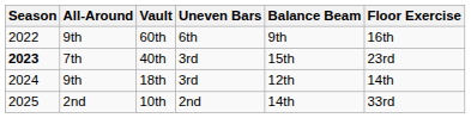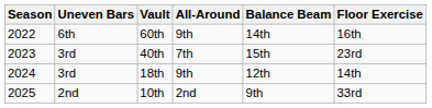 <table class="wikitable">
 <tr>
 <th>Season</th>
+<th>Uneven Bars</th>
+<th>Vault</th>
 <th>All-Around</th>
-<th>Vault</th>
-<th>Uneven Bars</th>
 <th>Balance Beam</th>
 <th>Floor Exercise</th>
 </tr>
 <tr>
 <td>2022</td>
+<td>6th</td>
+<td>60th</td>
 <td>9th</td>
-<td>60th</td>
-<td>6th</td>
-<td>9th</td>
+<td>14th</td>
 <td>16th</td>
 </tr>
 <tr>
-<td><strong>2023</strong></td>
+<td>2023</td>
+<td>3rd</td>
+<td>40th</td>
 <td>7th</td>
-<td>40th</td>
-<td>3rd</td>
 <td>15th</td>
 <td>23rd</td>
 </tr>
 <tr>
 <td>2024</td>
+<td>3rd</td>
+<td>18th</td>
 <td>9th</td>
-<td>18th</td>
-<td>3rd</td>
 <td>12th</td>
 <td>14th</td>
 </tr>
 <tr>
 <td>2025</td>
 <td>2nd</td>
 <td>10th</td>
 <td>2nd</td>
-<td>14th</td>
+<td>9th</td>
 <td>33rd</td>
 </tr>
 </table>
